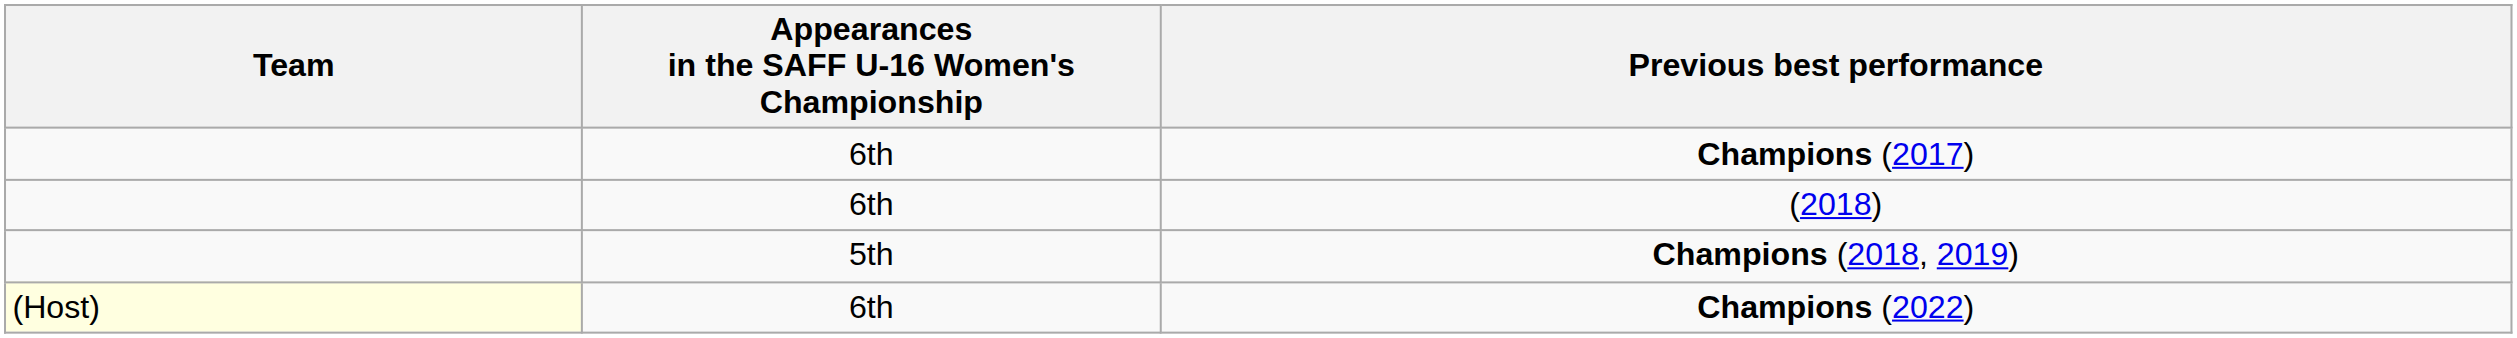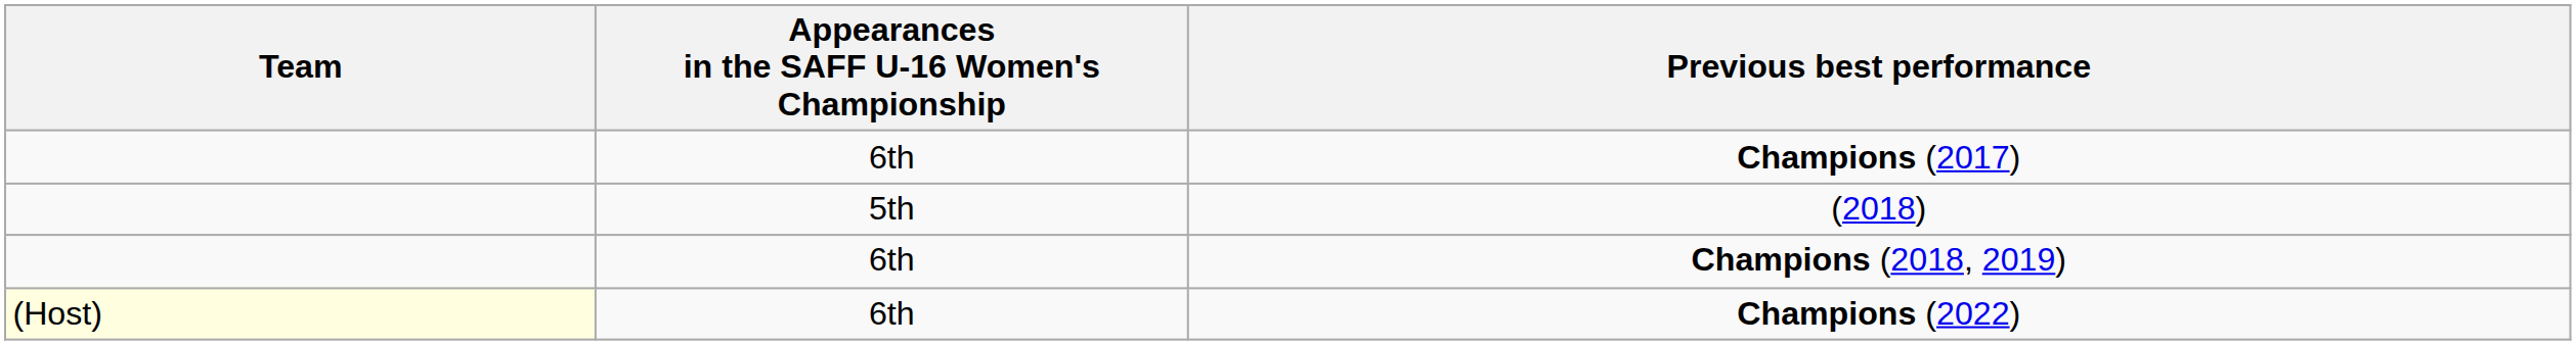 <table class="wikitable">
 <tr>
 <th style="width:16.67%;">Team</th>
 <th style="width:16.67%;">Appearances <br> in the SAFF U-16 Women's Championship</th>
 <th width=39%>Previous best performance</th>
 </tr>
 <tr>
 <td align="left"></td>
 <td align=center>6th</td>
 <td align=center><strong>Champions</strong> (<a href='#'>2017</a>)</td>
 </tr>
 <tr>
 <td align="left"></td>
-<td align=center>6th</td>
+<td align=center>5th</td>
 <td align=center>(<a href='#'>2018</a>)</td>
 </tr>
 <tr>
 <td align="left"></td>
-<td align=center>5th</td>
+<td align=center>6th</td>
 <td align=center><strong>Champions</strong> (<a href='#'>2018</a>, <a href='#'>2019</a>)</td>
 </tr>
 <tr>
 <td align="left" style="background: lightyellow;"> (Host)</td>
 <td align=center>6th</td>
 <td align=center><strong>Champions</strong> (<a href='#'>2022</a>)</td>
 </tr>
 </table>
